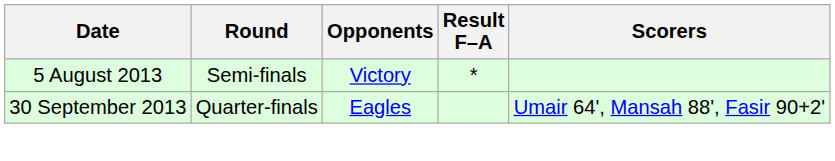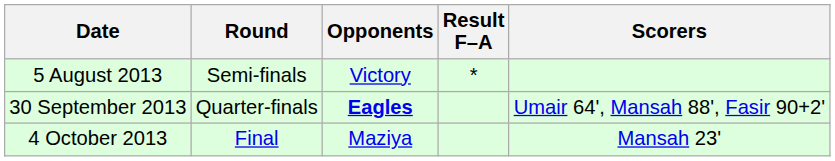 <table class="wikitable" style="text-align:center">
 <tr>
 <th>Date</th>
 <th>Round</th>
 <th>Opponents</th>
 <th>Result<br>F–A</th>
 <th>Scorers</th>
 </tr>
 <tr bgcolor="#ddffdd">
 <td>5 August 2013</td>
 <td>Semi-finals</td>
 <td><a href='#'>Victory</a></td>
 <td>*</td>
 <td></td>
 </tr>
 <tr bgcolor="#ddffdd">
 <td>30 September 2013</td>
 <td>Quarter-finals</td>
-<td><a href='#'>Eagles</a></td>
+<td><strong><a href='#'>Eagles</a></strong></td>
 <td></td>
 <td><a href='#'>Umair</a> 64', <a href='#'>Mansah</a> 88', <a href='#'>Fasir</a> 90+2'</td>
 </tr>
+<tr bgcolor="#ddffdd">
+<td>4 October 2013</td>
+<td><a href='#'>Final</a></td>
+<td><a href='#'>Maziya</a></td>
+<td></td>
+<td><a href='#'>Mansah</a> 23'</td>
+</tr>
 </table>
